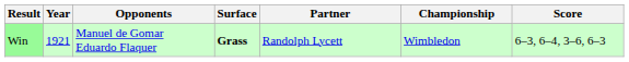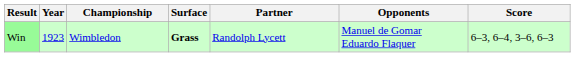 <table class="sortable wikitable">
 <tr>
 <th style="width:40px">Result</th>
 <th style="width:30px">Year</th>
-<th style="width:180px">Opponents</th>
+<th style="width:140px">Championship</th>
 <th style="width:50px">Surface</th>
 <th style="width:180px">Partner</th>
-<th style="width:140px">Championship</th>
+<th style="width:180px">Opponents</th>
 <th style="width:140px" class="unsortable">Score</th>
 </tr>
 <tr style="background:#ccffcc">
 <td style="background:#98FB98">Win</td>
-<td><a href='#'>1921</a></td>
-<td> <a href='#'>Manuel de Gomar</a> <br>  <a href='#'>Eduardo Flaquer</a></td>
+<td><a href='#'>1923</a></td>
+<td><a href='#'>Wimbledon</a></td>
 <td><strong>Grass</strong></td>
 <td> <a href='#'>Randolph Lycett</a></td>
-<td><a href='#'>Wimbledon</a></td>
+<td> <a href='#'>Manuel de Gomar</a> <br>  <a href='#'>Eduardo Flaquer</a></td>
 <td>6–3, 6–4, 3–6, 6–3</td>
 </tr>
 </table>
